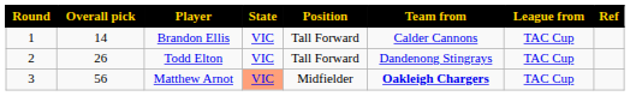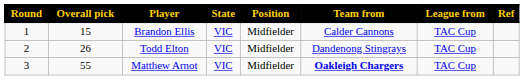 <table class="wikitable" style="text-align:center; font-size:100%; width:60%;">
 <tr>
 <th style="background:black; color:#FED102; border: solid black 2px;">Round</th>
 <th style="background:black; color:#FED102; border: solid black 2px;">Overall pick</th>
 <th style="background:black; color:#FED102; border: solid black 2px;">Player</th>
 <th style="background:black; color:#FED102; border: solid black 2px;">State</th>
 <th style="background:black; color:#FED102; border: solid black 2px;">Position</th>
 <th style="background:black; color:#FED102; border: solid black 2px;">Team from</th>
 <th style="background:black; color:#FED102; border: solid black 2px;">League from</th>
 <th style="background:black; color:#FED102; border: solid black 2px;">Ref</th>
 </tr>
 <tr>
 <td>1</td>
-<td>14</td>
+<td>15</td>
 <td><a href='#'>Brandon Ellis</a></td>
 <td><a href='#'>VIC</a></td>
-<td>Tall Forward</td>
+<td>Midfielder</td>
 <td><a href='#'>Calder Cannons</a></td>
 <td><a href='#'>TAC Cup</a></td>
 <td></td>
 </tr>
 <tr>
 <td>2</td>
 <td>26</td>
 <td><a href='#'>Todd Elton</a></td>
 <td><a href='#'>VIC</a></td>
-<td>Tall Forward</td>
+<td>Midfielder</td>
 <td><a href='#'>Dandenong Stingrays</a></td>
 <td><a href='#'>TAC Cup</a></td>
 <td></td>
 </tr>
 <tr>
 <td>3</td>
-<td>56</td>
+<td>55</td>
 <td><a href='#'>Matthew Arnot</a></td>
-<td style="background: lightsalmon;"><a href='#'>VIC</a></td>
+<td><a href='#'>VIC</a></td>
 <td>Midfielder</td>
 <td><strong><a href='#'>Oakleigh Chargers</a></strong></td>
 <td><a href='#'>TAC Cup</a></td>
 <td></td>
 </tr>
 </table>
